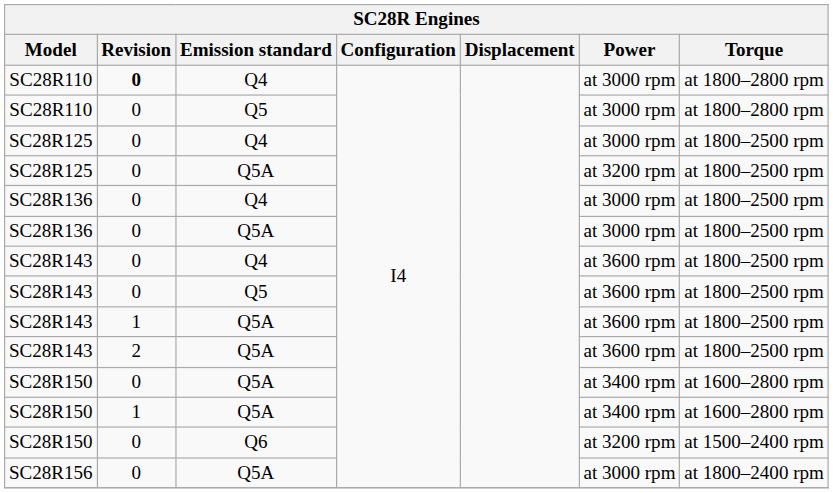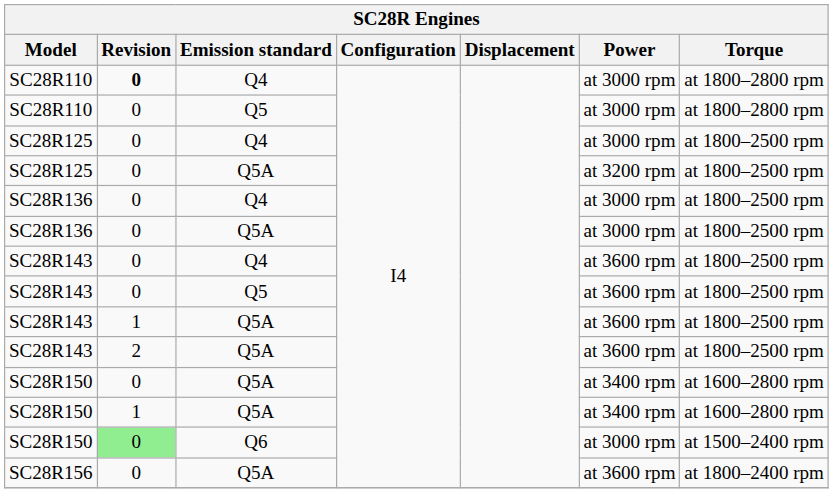 <table class="wikitable" style="text-align:center; font-size:100%;">
 <tr>
 <th colspan=7>SC28R Engines</th>
 </tr>
 <tr style="background:#dcdcdc; text-align:center; vertical-align:middle;">
 <th>Model</th>
 <th>Revision</th>
 <th>Emission standard</th>
 <th>Configuration</th>
 <th>Displacement</th>
 <th>Power</th>
 <th>Torque</th>
 </tr>
 <tr>
 <td>SC28R110</td>
 <td><strong>0</strong></td>
 <td>Q4</td>
 <td rowspan="14">I4</td>
 <td rowspan="14"></td>
 <td> at 3000 rpm</td>
 <td> at 1800–2800 rpm</td>
 </tr>
 <tr>
 <td>SC28R110</td>
 <td>0</td>
 <td>Q5</td>
 <td> at 3000 rpm</td>
 <td> at 1800–2800 rpm</td>
 </tr>
 <tr>
 <td>SC28R125</td>
 <td>0</td>
 <td>Q4</td>
 <td> at 3000 rpm</td>
 <td> at 1800–2500 rpm</td>
 </tr>
 <tr>
 <td>SC28R125</td>
 <td>0</td>
 <td>Q5A</td>
 <td> at 3200 rpm</td>
 <td> at 1800–2500 rpm</td>
 </tr>
 <tr>
 <td>SC28R136</td>
 <td>0</td>
 <td>Q4</td>
 <td> at 3000 rpm</td>
 <td> at 1800–2500 rpm</td>
 </tr>
 <tr>
 <td>SC28R136</td>
 <td>0</td>
 <td>Q5A</td>
 <td> at 3000 rpm</td>
 <td> at 1800–2500 rpm</td>
 </tr>
 <tr>
 <td>SC28R143</td>
 <td>0</td>
 <td>Q4</td>
 <td> at 3600 rpm</td>
 <td> at 1800–2500 rpm</td>
 </tr>
 <tr>
 <td>SC28R143</td>
 <td>0</td>
 <td>Q5</td>
 <td> at 3600 rpm</td>
 <td> at 1800–2500 rpm</td>
 </tr>
 <tr>
 <td>SC28R143</td>
 <td>1</td>
 <td>Q5A</td>
 <td> at 3600 rpm</td>
 <td> at 1800–2500 rpm</td>
 </tr>
 <tr>
 <td>SC28R143</td>
 <td>2</td>
 <td>Q5A</td>
 <td> at 3600 rpm</td>
 <td> at 1800–2500 rpm</td>
 </tr>
 <tr>
 <td>SC28R150</td>
 <td>0</td>
 <td>Q5A</td>
 <td> at 3400 rpm</td>
 <td> at 1600–2800 rpm</td>
 </tr>
 <tr>
 <td>SC28R150</td>
 <td>1</td>
 <td>Q5A</td>
 <td> at 3400 rpm</td>
 <td> at 1600–2800 rpm</td>
 </tr>
 <tr>
 <td>SC28R150</td>
-<td>0</td>
+<td style="background: lightgreen;">0</td>
 <td>Q6</td>
-<td> at 3200 rpm</td>
+<td> at 3000 rpm</td>
 <td> at 1500–2400 rpm</td>
 </tr>
 <tr>
 <td>SC28R156</td>
 <td>0</td>
 <td>Q5A</td>
-<td> at 3000 rpm</td>
+<td> at 3600 rpm</td>
 <td> at 1800–2400 rpm</td>
 </tr>
 <tr>
 </tr>
 </table>
